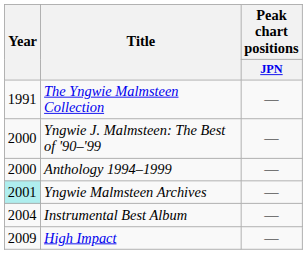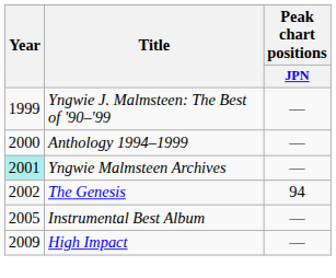 <table class="wikitable">
 <tr>
 <th rowspan="2" style="width:33px;">Year</th>
 <th rowspan="2" style="width:215px;">Title</th>
 <th colspan="1">Peak chart positions</th>
 </tr>
 <tr>
 <th style="width:2em;font-size:85%"><a href='#'>JPN</a></th>
 </tr>
 <tr>
-<td>1991</td>
-<td><em><a href='#'>The Yngwie Malmsteen Collection</a></em></td>
-<td style="text-align:center;">—</td>
-</tr>
-<tr>
-<td>2000</td>
+<td>1999</td>
 <td><em>Yngwie J. Malmsteen: The Best of '90–'99</em></td>
 <td style="text-align:center;">—</td>
 </tr>
 <tr>
 <td>2000</td>
 <td><em>Anthology 1994–1999</em></td>
 <td style="text-align:center;">—</td>
 </tr>
 <tr>
 <td style="background: paleturquoise;">2001</td>
 <td><em>Yngwie Malmsteen Archives</em></td>
 <td style="text-align:center;">—</td>
 </tr>
 <tr>
-<td>2004</td>
+<td>2002</td>
+<td><em><a href='#'>The Genesis</a></em></td>
+<td style="text-align:center;">94</td>
+</tr>
+<tr>
+<td>2005</td>
 <td><em>Instrumental Best Album</em></td>
 <td style="text-align:center;">—</td>
 </tr>
 <tr>
 <td>2009</td>
 <td><em><a href='#'>High Impact</a></em></td>
 <td style="text-align:center;">—</td>
 </tr>
 </table>
